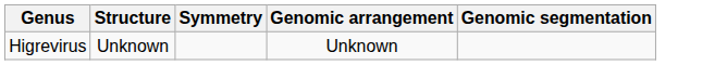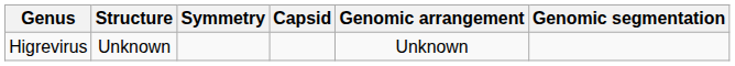 <table class="wikitable sortable" style="text-align:center">
 <tr>
 <th>Genus</th>
 <th>Structure</th>
 <th>Symmetry</th>
+<th>Capsid</th>
 <th>Genomic arrangement</th>
 <th>Genomic segmentation</th>
 </tr>
 <tr>
 <td>Higrevirus</td>
 <td>Unknown</td>
 <td></td>
+<td></td>
 <td>Unknown</td>
 <td></td>
 </tr>
 </table>
